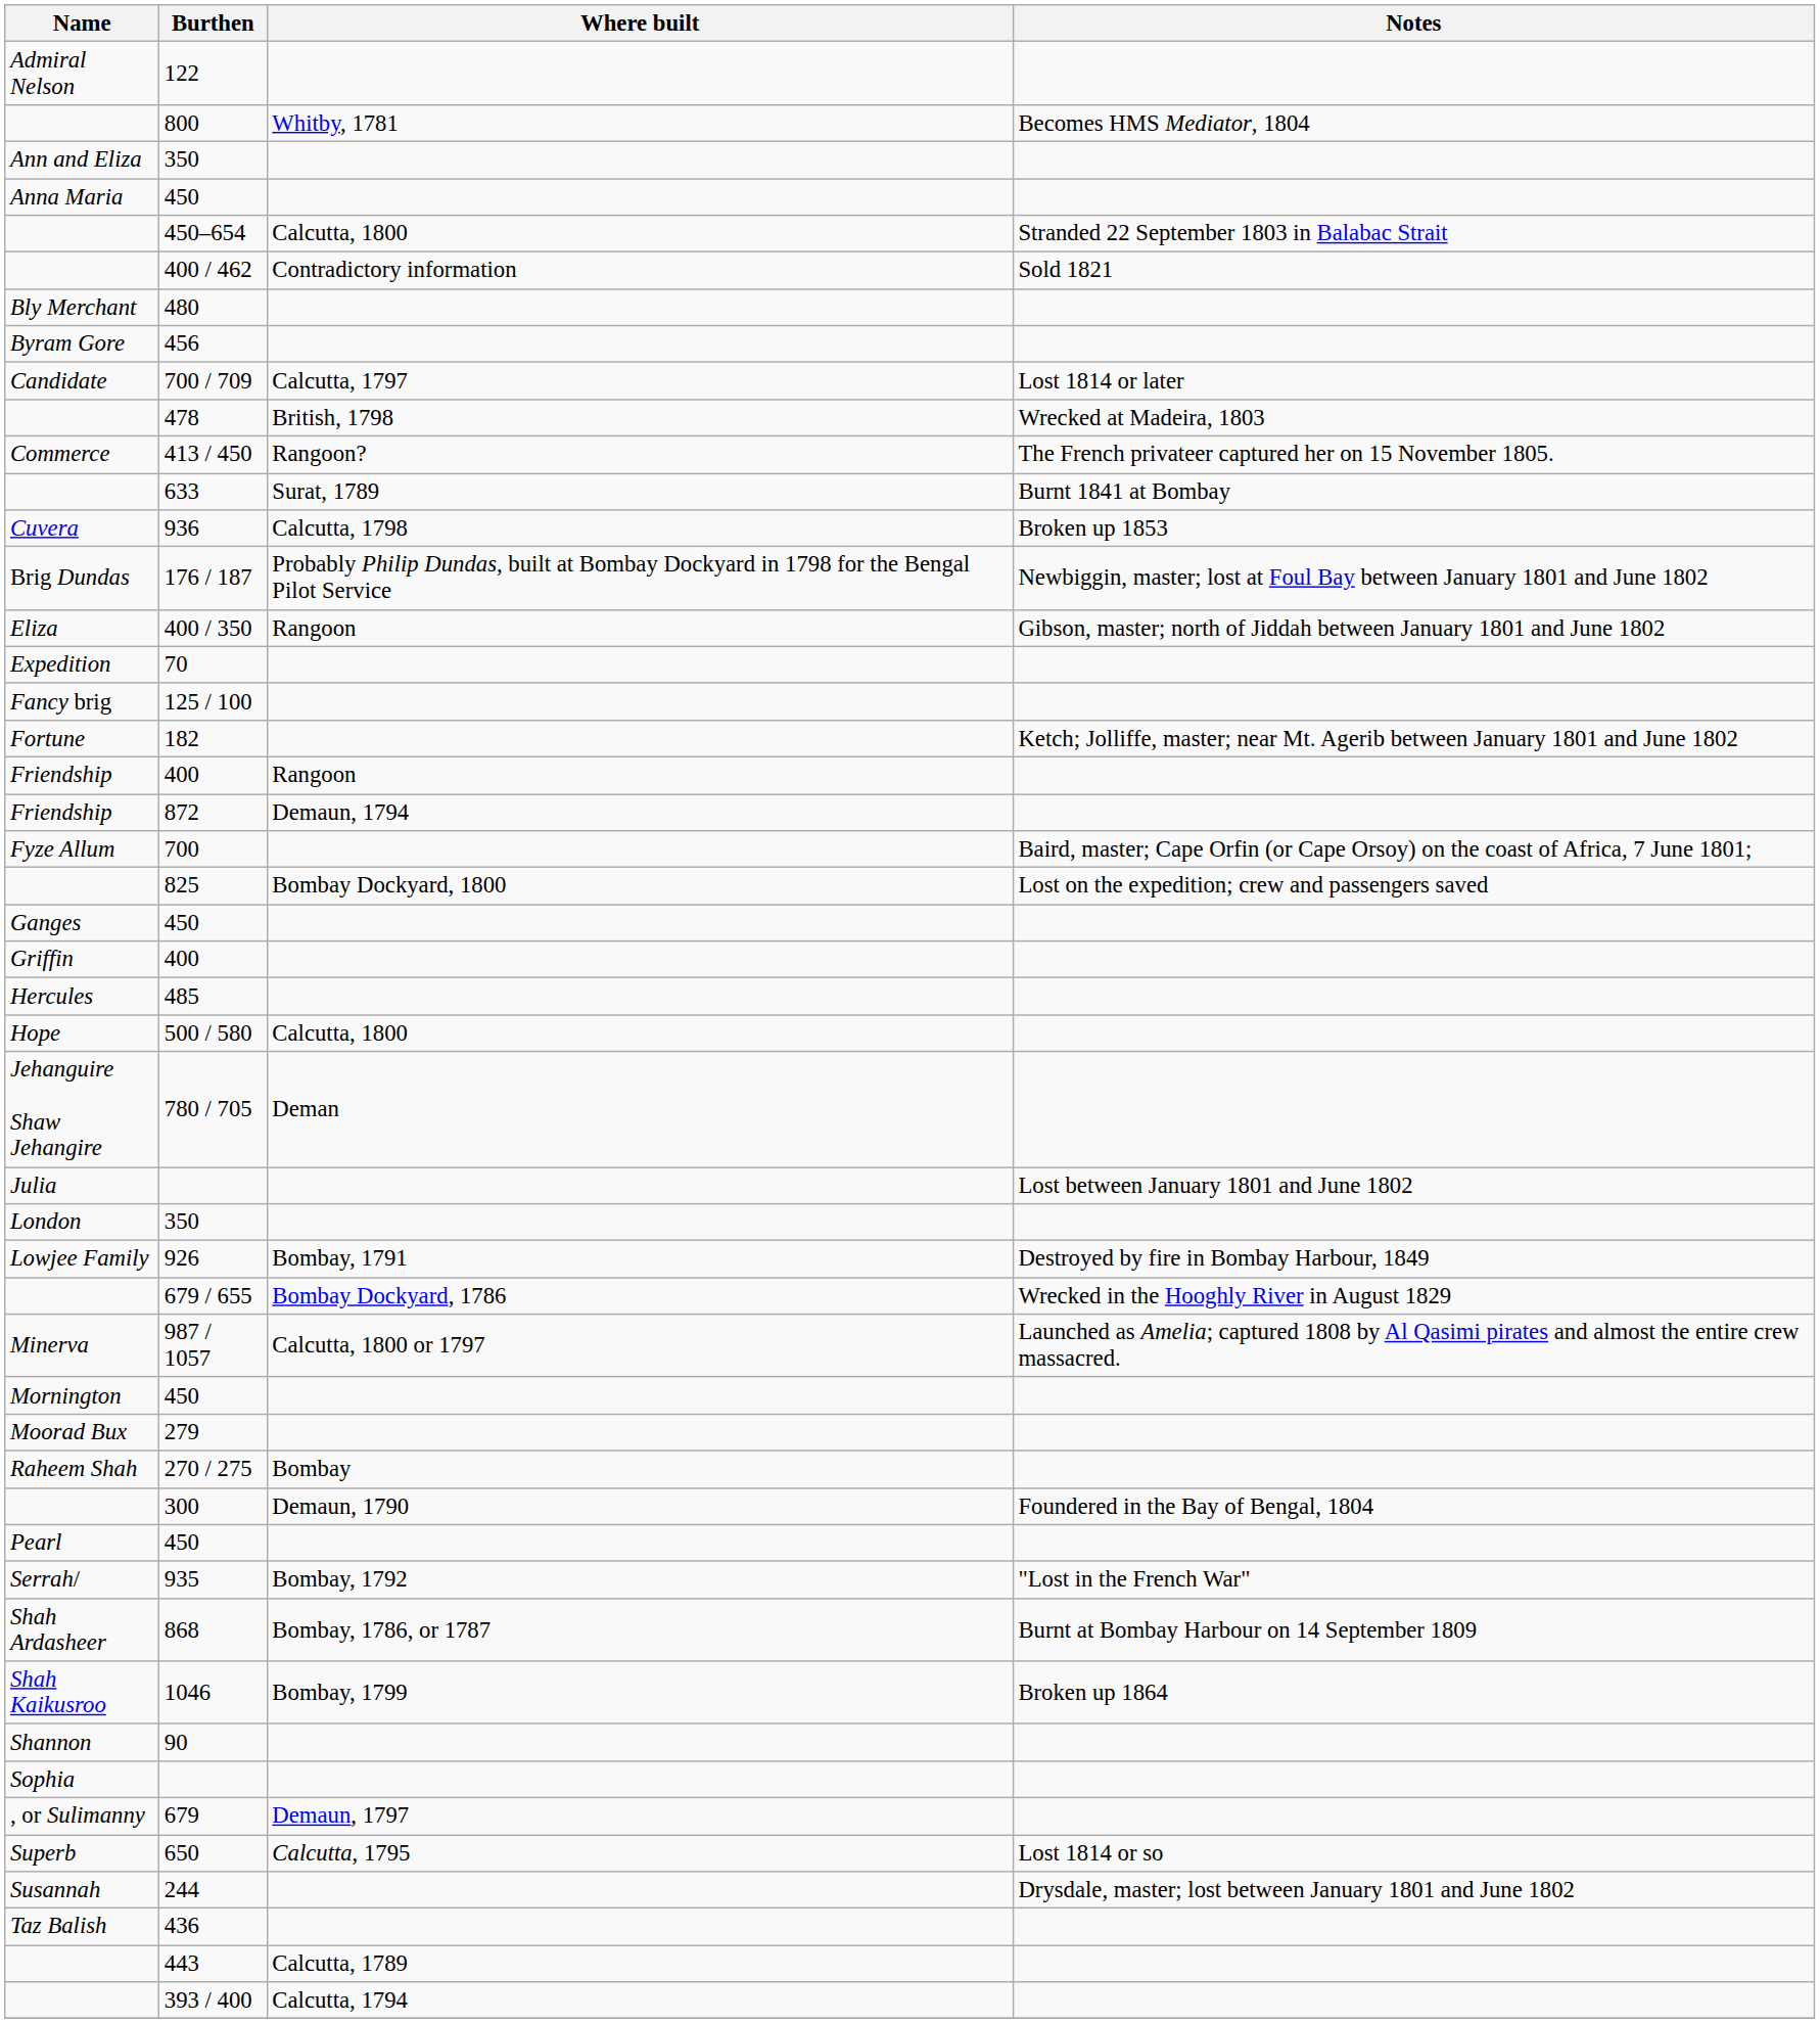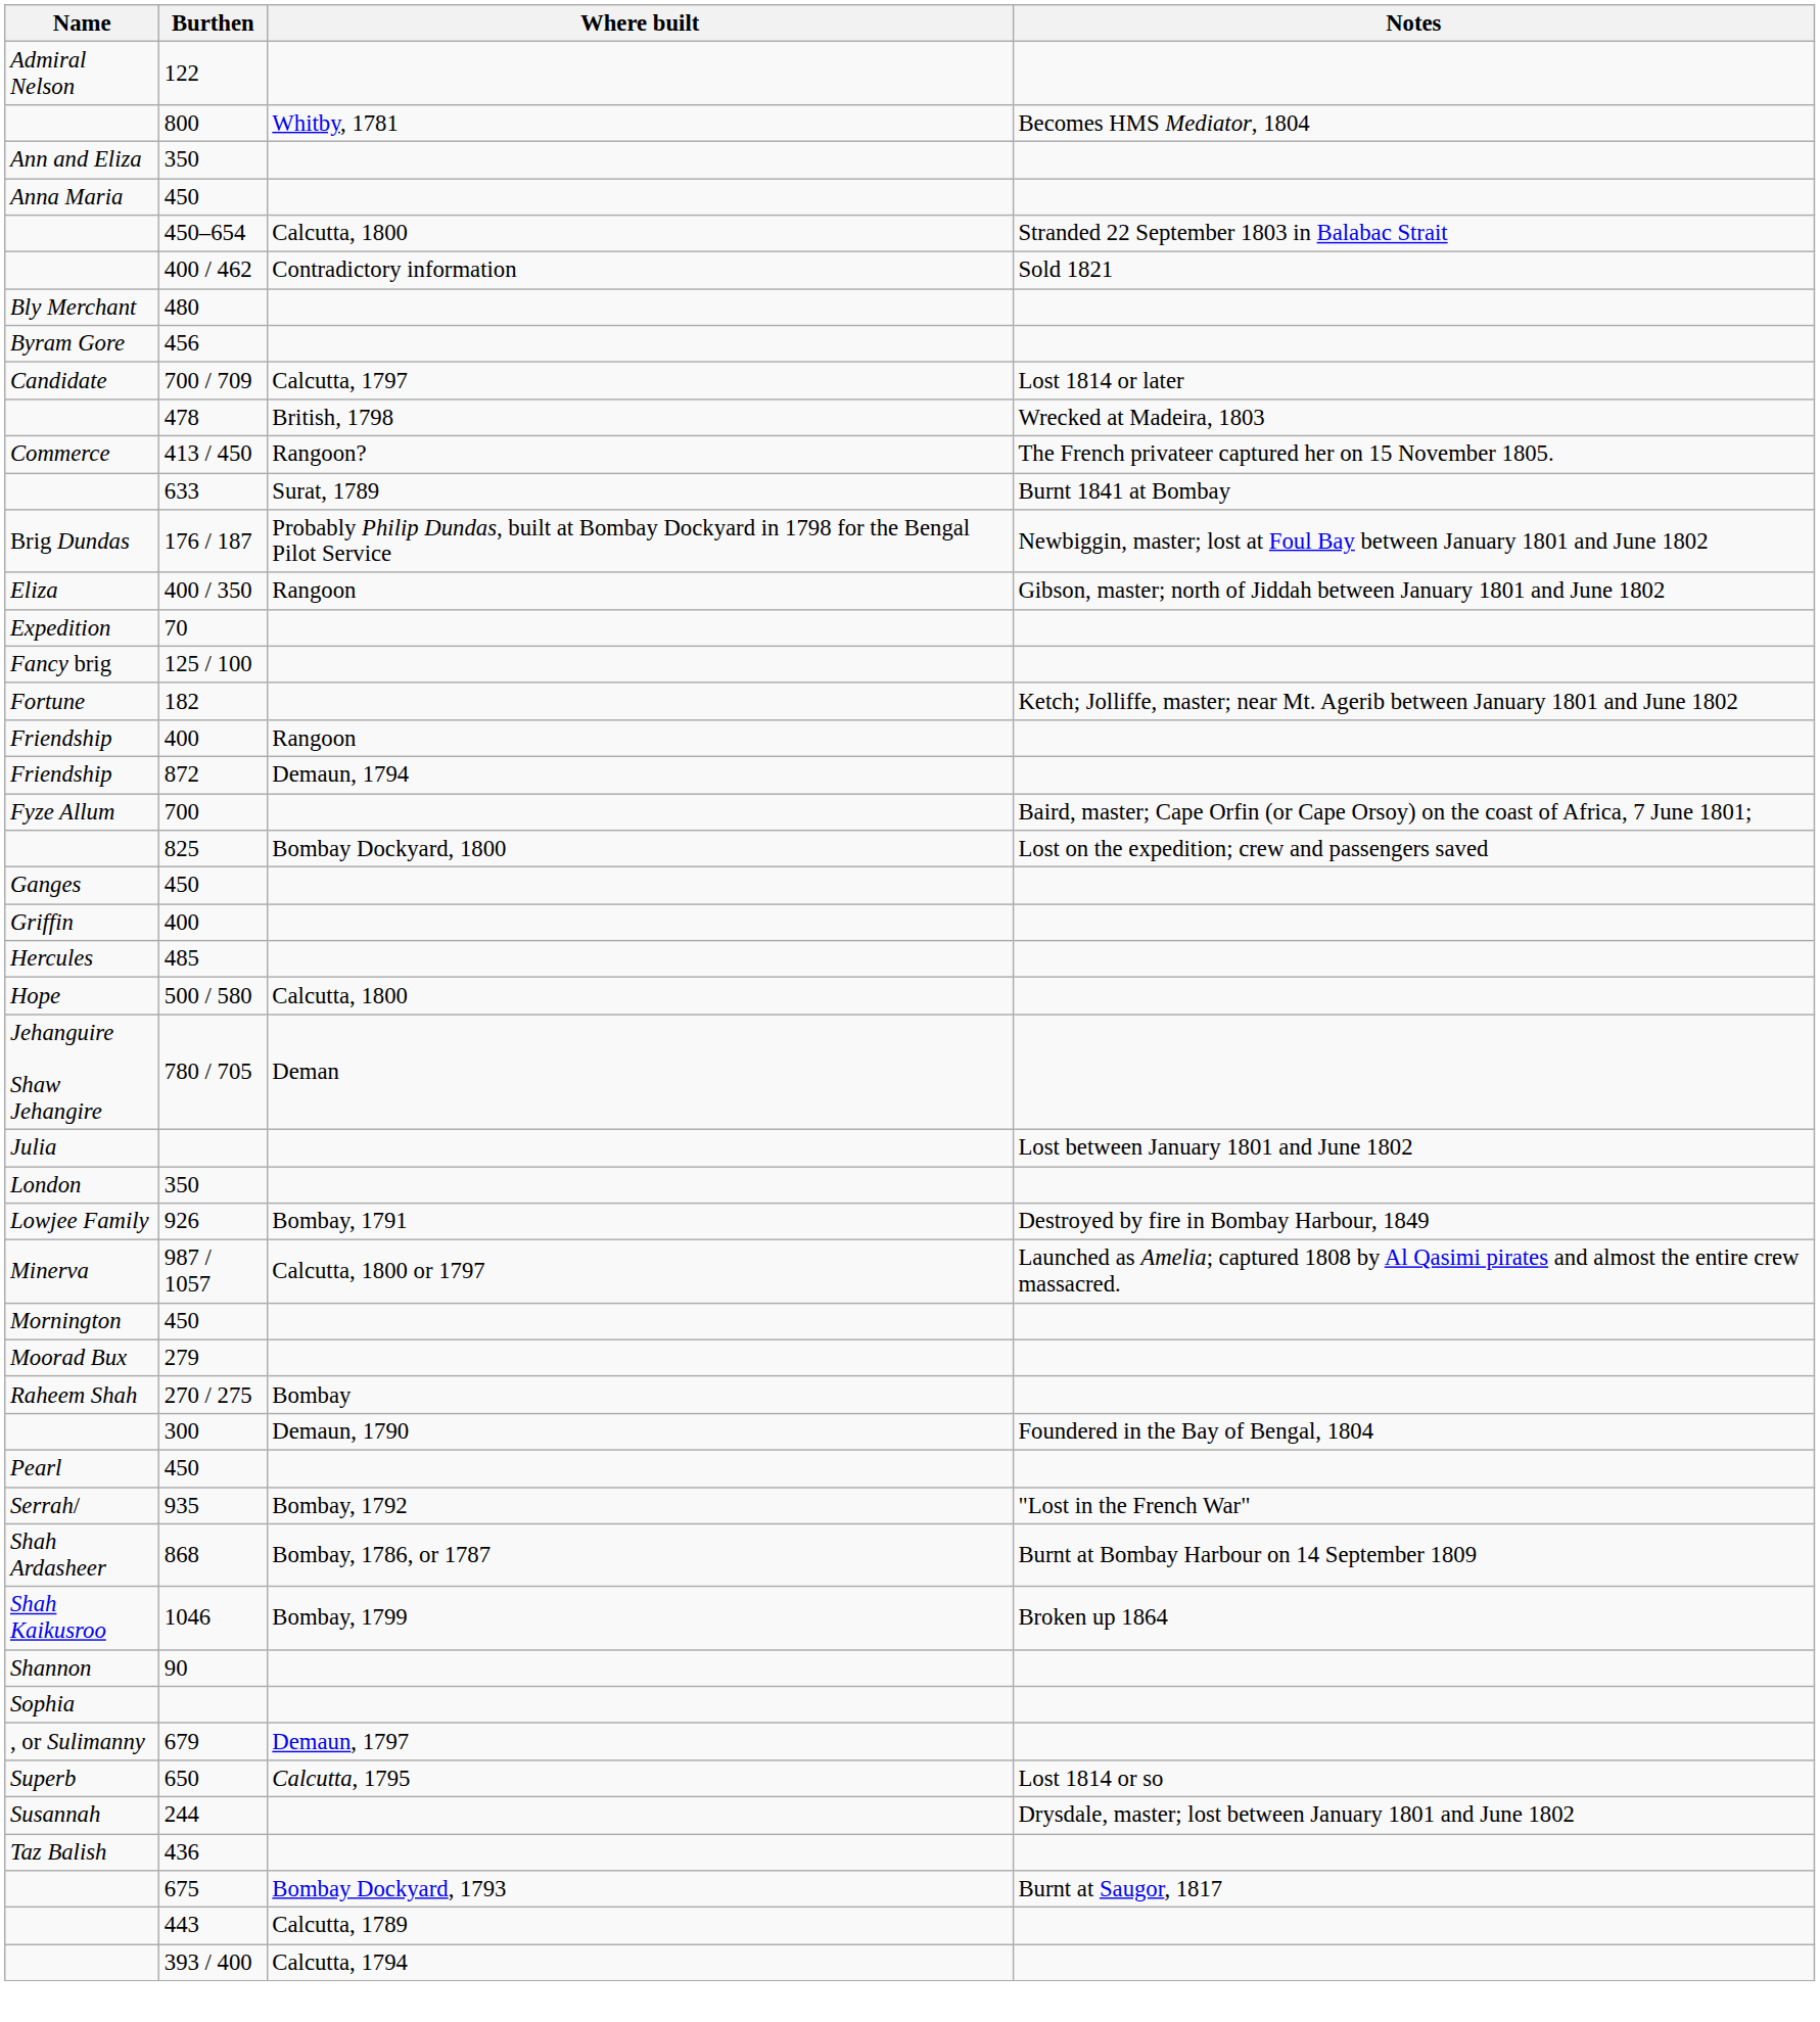 <table class="sortable wikitable">
 <tr>
 <th>Name</th>
 <th>Burthen</th>
 <th>Where built</th>
 <th>Notes</th>
 </tr>
 <tr>
 <td><em>Admiral Nelson</em></td>
 <td>122</td>
 <td></td>
 <td></td>
 </tr>
 <tr>
 <td></td>
 <td>800</td>
 <td><a href='#'>Whitby</a>, 1781</td>
 <td>Becomes HMS <em>Mediator</em>, 1804</td>
 </tr>
 <tr>
 <td><em>Ann and Eliza</em></td>
 <td>350</td>
 <td></td>
 <td></td>
 </tr>
 <tr>
 <td><em>Anna Maria</em></td>
 <td>450</td>
 <td></td>
 <td></td>
 </tr>
 <tr>
 <td></td>
 <td>450–654</td>
 <td>Calcutta, 1800</td>
 <td>Stranded 22 September 1803 in <a href='#'>Balabac Strait</a></td>
 </tr>
 <tr>
 <td></td>
 <td>400 / 462</td>
 <td>Contradictory information</td>
 <td>Sold 1821</td>
 </tr>
 <tr>
 <td><em>Bly Merchant</em></td>
 <td>480</td>
 <td></td>
 <td></td>
 </tr>
 <tr>
 <td><em>Byram Gore</em></td>
 <td>456</td>
 <td></td>
 <td></td>
 </tr>
 <tr>
 <td><em>Candidate</em></td>
 <td>700 / 709</td>
 <td>Calcutta, 1797</td>
 <td>Lost 1814 or later</td>
 </tr>
 <tr>
 <td></td>
 <td>478</td>
 <td>British, 1798</td>
 <td>Wrecked at Madeira, 1803</td>
 </tr>
 <tr>
 <td><em>Commerce</em></td>
 <td>413 / 450</td>
 <td>Rangoon?</td>
 <td>The French privateer  captured her on 15 November 1805.</td>
 </tr>
 <tr>
 <td></td>
 <td>633</td>
 <td>Surat, 1789</td>
 <td>Burnt 1841 at Bombay</td>
-</tr>
-<tr>
-<td><a href='#'><em>Cuvera</em></a></td>
-<td>936</td>
-<td>Calcutta, 1798</td>
-<td>Broken up 1853</td>
 </tr>
 <tr>
 <td>Brig <em>Dundas</em></td>
 <td>176 / 187</td>
 <td>Probably <em>Philip Dundas</em>, built at Bombay Dockyard in 1798 for the Bengal Pilot Service</td>
 <td>Newbiggin, master; lost at <a href='#'>Foul Bay</a> between January 1801 and June 1802</td>
 </tr>
 <tr>
 <td><em>Eliza</em></td>
 <td>400 / 350</td>
 <td>Rangoon</td>
 <td>Gibson, master; north of Jiddah between January 1801 and June 1802</td>
 </tr>
 <tr>
 <td><em>Expedition</em></td>
 <td>70</td>
 <td></td>
 <td></td>
 </tr>
 <tr>
 <td><em>Fancy</em> brig</td>
 <td>125 / 100</td>
 <td></td>
 <td></td>
 </tr>
 <tr>
 <td><em>Fortune</em></td>
 <td>182</td>
 <td></td>
 <td>Ketch; Jolliffe, master; near Mt. Agerib between January 1801 and June 1802</td>
 </tr>
 <tr>
 <td><em>Friendship</em></td>
 <td>400</td>
 <td>Rangoon</td>
 <td></td>
 </tr>
 <tr>
 <td><em>Friendship</em></td>
 <td>872</td>
 <td>Demaun, 1794</td>
 <td></td>
 </tr>
 <tr>
 <td><em>Fyze Allum</em></td>
 <td>700</td>
 <td></td>
 <td>Baird, master; Cape Orfin (or Cape Orsoy) on the coast of Africa, 7 June 1801;</td>
 </tr>
 <tr>
 <td></td>
 <td>825</td>
 <td>Bombay Dockyard, 1800</td>
 <td>Lost on the expedition; crew and passengers saved</td>
 </tr>
 <tr>
 <td><em>Ganges</em></td>
 <td>450</td>
 <td></td>
 <td></td>
 </tr>
 <tr>
 <td><em>Griffin</em></td>
 <td>400</td>
 <td></td>
 <td></td>
 </tr>
 <tr>
 <td><em>Hercules</em></td>
 <td>485</td>
 <td></td>
 <td></td>
 </tr>
 <tr>
 <td><em>Hope</em></td>
 <td>500 / 580</td>
 <td>Calcutta, 1800</td>
 <td></td>
 </tr>
 <tr>
 <td><em>Jehanguire</em><br><br><em>Shaw Jehangire</em></td>
 <td>780 / 705</td>
 <td>Deman</td>
 <td></td>
 </tr>
 <tr>
 <td><em>Julia</em></td>
 <td></td>
 <td></td>
 <td>Lost between January 1801 and June 1802</td>
 </tr>
 <tr>
 <td><em>London</em></td>
 <td>350</td>
 <td></td>
 <td></td>
 </tr>
 <tr>
 <td><em>Lowjee Family</em></td>
 <td>926</td>
 <td>Bombay, 1791</td>
 <td>Destroyed by fire in Bombay Harbour, 1849</td>
 </tr>
 <tr>
-<td></td>
-<td>679 / 655</td>
-<td><a href='#'>Bombay Dockyard</a>, 1786</td>
-<td>Wrecked in the <a href='#'>Hooghly River</a> in August 1829</td>
-</tr>
-<tr>
 <td><em>Minerva</em></td>
 <td>987 / 1057</td>
 <td>Calcutta, 1800 or 1797</td>
 <td>Launched as <em>Amelia</em>; captured 1808 by <a href='#'>Al Qasimi pirates</a> and almost the entire crew massacred.</td>
 </tr>
 <tr>
 <td><em>Mornington</em></td>
 <td>450</td>
 <td></td>
 <td></td>
 </tr>
 <tr>
 <td><em>Moorad Bux</em></td>
 <td>279</td>
 <td></td>
 <td></td>
 </tr>
 <tr>
 <td><em>Raheem Shah</em></td>
 <td>270 / 275</td>
 <td>Bombay</td>
 <td></td>
 </tr>
 <tr>
 <td></td>
 <td>300</td>
 <td>Demaun, 1790</td>
 <td>Foundered in the Bay of Bengal, 1804</td>
 </tr>
 <tr>
 <td><em>Pearl</em></td>
 <td>450</td>
 <td></td>
 <td></td>
 </tr>
 <tr>
 <td><em>Serrah</em>/</td>
 <td>935</td>
 <td>Bombay, 1792</td>
 <td>"Lost in the French War"</td>
 </tr>
 <tr>
 <td><em>Shah Ardasheer</em><br></td>
 <td>868</td>
 <td>Bombay, 1786, or 1787</td>
 <td>Burnt at Bombay Harbour on 14 September 1809</td>
 </tr>
 <tr>
 <td><a href='#'><em>Shah Kaikusroo</em></a></td>
 <td>1046</td>
 <td>Bombay, 1799</td>
 <td>Broken up 1864</td>
 </tr>
 <tr>
 <td><em>Shannon</em></td>
 <td>90</td>
 <td></td>
 <td></td>
 </tr>
 <tr>
 <td><em>Sophia</em></td>
 <td></td>
 <td></td>
 <td></td>
 </tr>
 <tr>
 <td>, or <em>Sulimanny</em></td>
 <td>679</td>
 <td><a href='#'>Demaun</a>, 1797</td>
 <td></td>
 </tr>
 <tr>
 <td><em>Superb</em></td>
 <td>650</td>
 <td><em>Calcutta</em>, 1795</td>
 <td>Lost 1814 or so</td>
 </tr>
 <tr>
 <td><em>Susannah</em></td>
 <td>244</td>
 <td></td>
 <td>Drysdale, master; lost between January 1801 and June 1802</td>
 </tr>
 <tr>
 <td><em>Taz Balish</em></td>
 <td>436</td>
 <td></td>
 <td></td>
 </tr>
 <tr>
 <td></td>
+<td>675</td>
+<td><a href='#'>Bombay Dockyard</a>, 1793</td>
+<td>Burnt at <a href='#'>Saugor</a>, 1817</td>
+</tr>
+<tr>
+<td></td>
 <td>443</td>
 <td>Calcutta, 1789</td>
 <td></td>
 </tr>
 <tr>
 <td></td>
 <td>393 / 400</td>
 <td>Calcutta, 1794</td>
 <td></td>
 </tr>
 <tr>
 </tr>
 </table>
